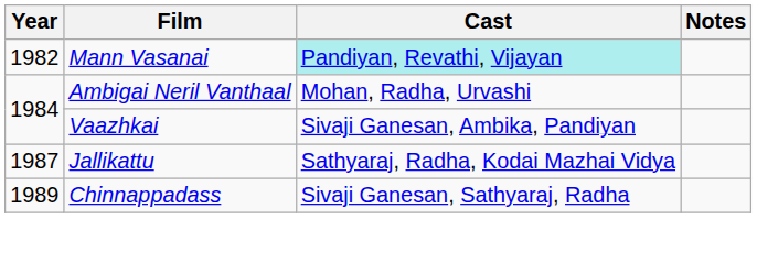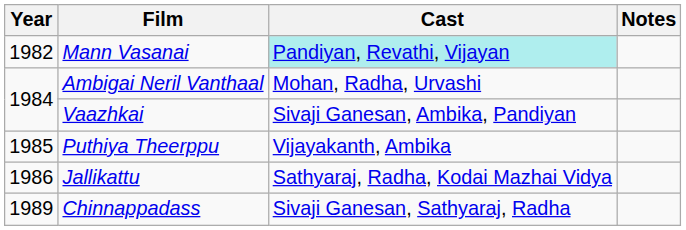 <table class="wikitable sortable">
 <tr>
 <th>Year</th>
 <th>Film</th>
 <th>Cast</th>
 <th class=unsortable>Notes</th>
 </tr>
 <tr>
 <td>1982</td>
 <td><em><a href='#'>Mann Vasanai</a></em></td>
 <td style="background: paleturquoise;"><a href='#'>Pandiyan</a>, <a href='#'>Revathi</a>, <a href='#'>Vijayan</a></td>
 <td></td>
 </tr>
 <tr>
 <td rowspan="2">1984</td>
 <td><em><a href='#'>Ambigai Neril Vanthaal</a></em></td>
 <td><a href='#'>Mohan</a>, <a href='#'>Radha</a>, <a href='#'>Urvashi</a></td>
 <td></td>
 </tr>
 <tr>
 <td><em><a href='#'>Vaazhkai</a></em></td>
 <td><a href='#'>Sivaji Ganesan</a>, <a href='#'>Ambika</a>, <a href='#'>Pandiyan</a></td>
 <td></td>
 </tr>
 <tr>
-<td>1987</td>
+<td>1985</td>
+<td><em><a href='#'>Puthiya Theerppu</a></em></td>
+<td><a href='#'>Vijayakanth</a>, <a href='#'>Ambika</a></td>
+<td></td>
+</tr>
+<tr>
+<td>1986</td>
 <td><em><a href='#'>Jallikattu</a></em></td>
 <td><a href='#'>Sathyaraj</a>, <a href='#'>Radha</a>, <a href='#'>Kodai Mazhai Vidya</a></td>
 <td></td>
 </tr>
 <tr>
 <td>1989</td>
 <td><em><a href='#'>Chinnappadass</a></em></td>
 <td><a href='#'>Sivaji Ganesan</a>, <a href='#'>Sathyaraj</a>, <a href='#'>Radha</a></td>
 <td></td>
 </tr>
 </table>
